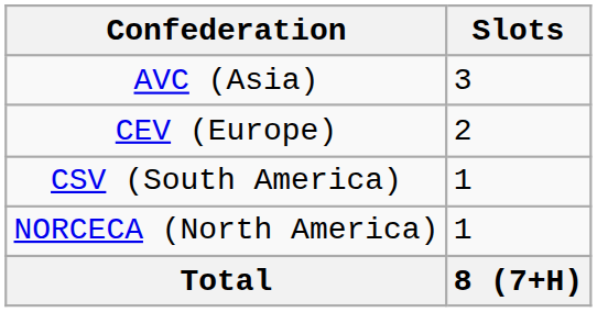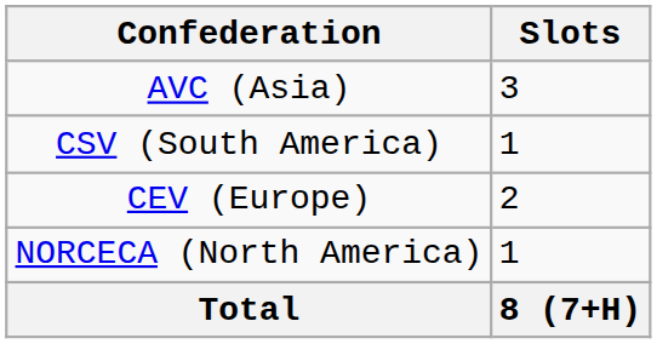 <table class="wikitable" style="margin:0 auto;">
 <tr>
 <th>Confederation</th>
 <th>Slots</th>
 </tr>
 <tr>
 <td style="text-align:center;"><a href='#'>AVC</a> (Asia)</td>
 <td>3</td>
 </tr>
 <tr>
+<td style="text-align:center;"><a href='#'>CSV</a> (South America)</td>
+<td>1</td>
+</tr>
+<tr>
 <td style="text-align:center;"><a href='#'>CEV</a> (Europe)</td>
 <td>2</td>
-</tr>
-<tr>
-<td style="text-align:center;"><a href='#'>CSV</a> (South America)</td>
-<td>1</td>
 </tr>
 <tr>
 <td style="text-align:center;"><a href='#'>NORCECA</a> (North America)</td>
 <td>1</td>
 </tr>
 <tr>
 <th>Total</th>
 <th>8 (7+H)</th>
 </tr>
 </table>
